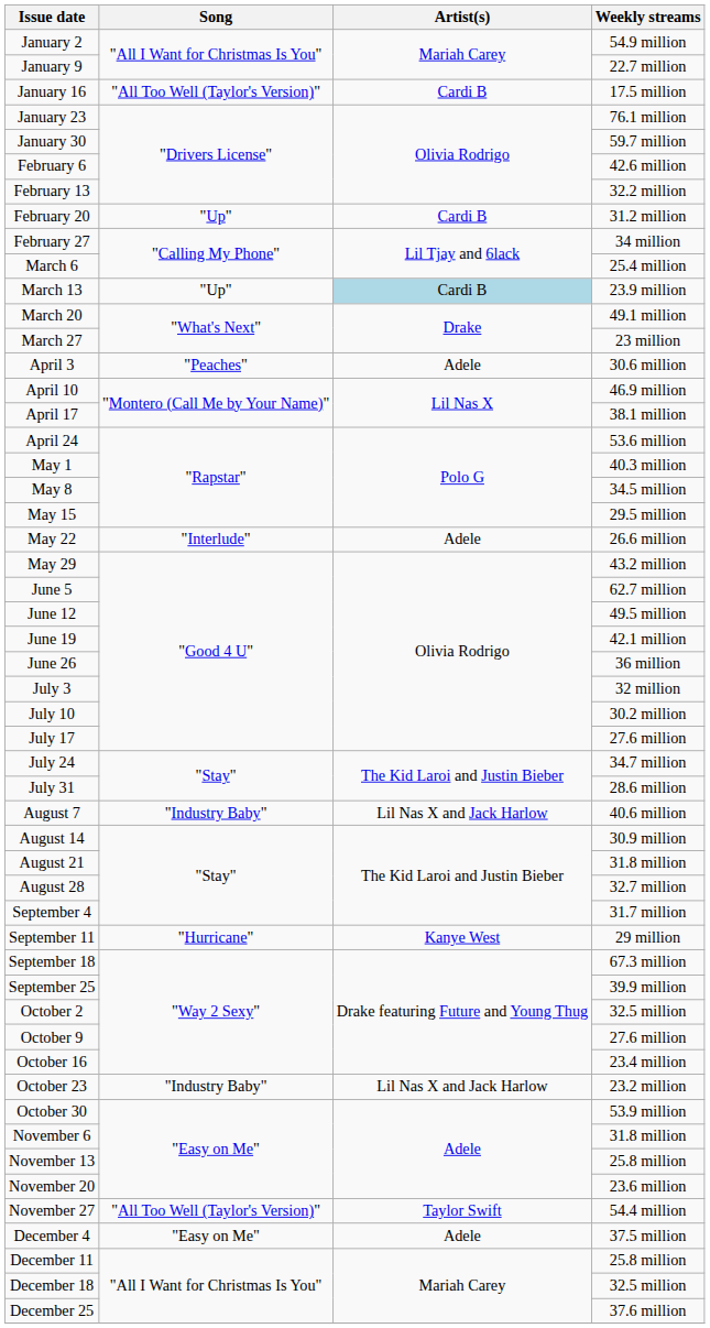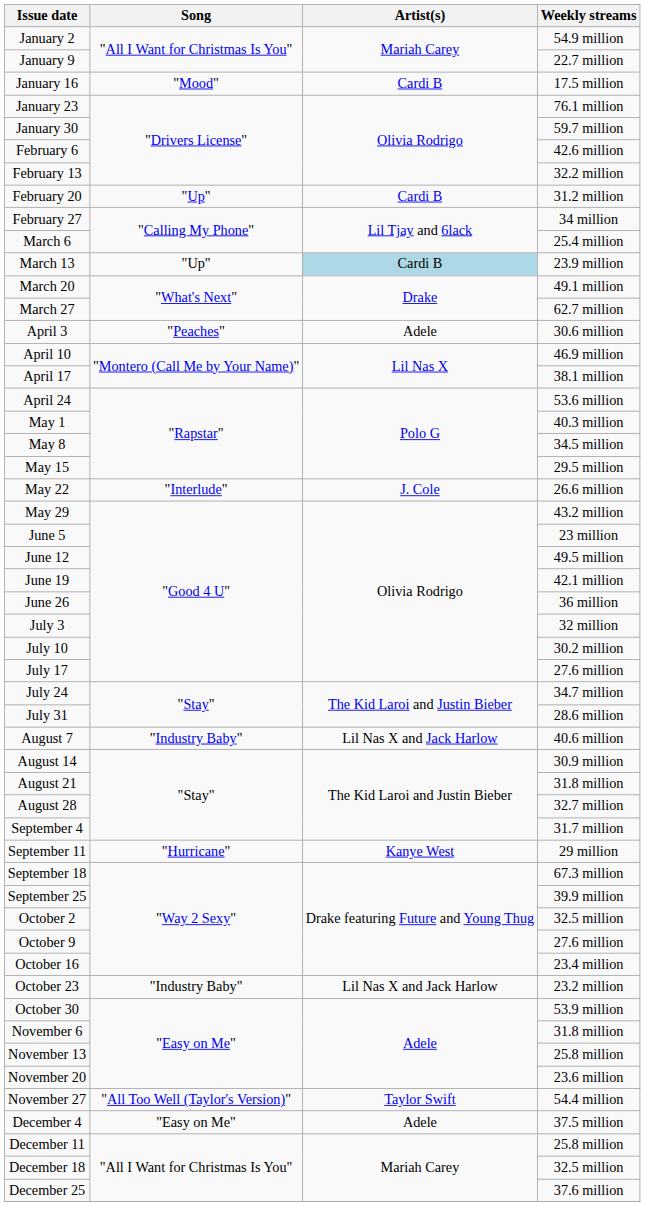 <table class="wikitable sortable" style="text-align: center;">
 <tr>
 <th>Issue date</th>
 <th>Song</th>
 <th>Artist(s)</th>
 <th>Weekly streams</th>
 </tr>
 <tr>
 <td>January 2</td>
 <td rowspan="2">"<a href='#'>All I Want for Christmas Is You</a>"</td>
 <td rowspan="2"><a href='#'>Mariah Carey</a></td>
 <td>54.9 million</td>
 </tr>
 <tr>
 <td>January 9</td>
 <td>22.7 million</td>
 </tr>
 <tr>
 <td>January 16</td>
-<td>"<a href='#'>All Too Well (Taylor's Version)</a>"</td>
+<td>"<a href='#'>Mood</a>"</td>
 <td><a href='#'>Cardi B</a></td>
 <td>17.5 million</td>
 </tr>
 <tr>
 <td>January 23</td>
 <td rowspan="4">"<a href='#'>Drivers License</a>"</td>
 <td rowspan="4"><a href='#'>Olivia Rodrigo</a></td>
 <td>76.1 million</td>
 </tr>
 <tr>
 <td>January 30</td>
 <td>59.7 million</td>
 </tr>
 <tr>
 <td>February 6</td>
 <td>42.6 million</td>
 </tr>
 <tr>
 <td>February 13</td>
 <td>32.2 million</td>
 </tr>
 <tr>
 <td>February 20</td>
 <td>"<a href='#'>Up</a>"</td>
 <td><a href='#'>Cardi B</a></td>
 <td>31.2 million</td>
 </tr>
 <tr>
 <td>February 27</td>
 <td rowspan="2">"<a href='#'>Calling My Phone</a>"</td>
 <td rowspan="2"><a href='#'>Lil Tjay</a> and <a href='#'>6lack</a></td>
 <td>34 million</td>
 </tr>
 <tr>
 <td>March 6</td>
 <td>25.4 million</td>
 </tr>
 <tr>
 <td>March 13</td>
 <td rowspan="1">"Up"</td>
 <td rowspan="1" style="background: lightblue;">Cardi B</td>
 <td>23.9 million</td>
 </tr>
 <tr>
 <td>March 20</td>
 <td rowspan="2">"<a href='#'>What's Next</a>"</td>
 <td rowspan="2"><a href='#'>Drake</a></td>
 <td>49.1 million</td>
 </tr>
 <tr>
 <td>March 27</td>
-<td>23 million</td>
+<td>62.7 million</td>
 </tr>
 <tr>
 <td>April 3</td>
 <td>"<a href='#'>Peaches</a>"</td>
 <td>Adele</td>
 <td>30.6 million</td>
 </tr>
 <tr>
 <td>April 10</td>
 <td rowspan="2">"<a href='#'>Montero (Call Me by Your Name)</a>"</td>
 <td rowspan="2"><a href='#'>Lil Nas X</a></td>
 <td>46.9 million</td>
 </tr>
 <tr>
 <td>April 17</td>
 <td>38.1 million</td>
 </tr>
 <tr>
 <td>April 24</td>
 <td rowspan="4">"<a href='#'>Rapstar</a>"</td>
 <td rowspan="4"><a href='#'>Polo G</a></td>
 <td>53.6 million</td>
 </tr>
 <tr>
 <td>May 1</td>
 <td>40.3 million</td>
 </tr>
 <tr>
 <td>May 8</td>
 <td>34.5 million</td>
 </tr>
 <tr>
 <td>May 15</td>
 <td>29.5 million</td>
 </tr>
 <tr>
 <td>May 22</td>
 <td>"<a href='#'>Interlude</a>"</td>
-<td>Adele</td>
+<td><a href='#'>J. Cole</a></td>
 <td>26.6 million</td>
 </tr>
 <tr>
 <td>May 29</td>
 <td rowspan="8">"<a href='#'>Good 4 U</a>"</td>
 <td rowspan="8">Olivia Rodrigo</td>
 <td>43.2 million</td>
 </tr>
 <tr>
 <td>June 5</td>
-<td>62.7 million</td>
+<td>23 million</td>
 </tr>
 <tr>
 <td>June 12</td>
 <td>49.5 million</td>
 </tr>
 <tr>
 <td>June 19</td>
 <td>42.1 million</td>
 </tr>
 <tr>
 <td>June 26</td>
 <td>36 million</td>
 </tr>
 <tr>
 <td>July 3</td>
 <td>32 million</td>
 </tr>
 <tr>
 <td>July 10</td>
 <td>30.2 million</td>
 </tr>
 <tr>
 <td>July 17</td>
 <td>27.6 million</td>
 </tr>
 <tr>
 <td>July 24</td>
 <td rowspan="2">"<a href='#'>Stay</a>"</td>
 <td rowspan="2"><a href='#'>The Kid Laroi</a> and <a href='#'>Justin Bieber</a></td>
 <td>34.7 million</td>
 </tr>
 <tr>
 <td>July 31</td>
 <td>28.6 million</td>
 </tr>
 <tr>
 <td>August 7</td>
 <td>"<a href='#'>Industry Baby</a>"</td>
 <td>Lil Nas X and <a href='#'>Jack Harlow</a></td>
 <td>40.6 million</td>
 </tr>
 <tr>
 <td>August 14</td>
 <td rowspan="4">"Stay"</td>
 <td rowspan="4">The Kid Laroi and Justin Bieber</td>
 <td>30.9 million</td>
 </tr>
 <tr>
 <td>August 21</td>
 <td>31.8 million</td>
 </tr>
 <tr>
 <td>August 28</td>
 <td>32.7 million</td>
 </tr>
 <tr>
 <td>September 4</td>
 <td>31.7 million</td>
 </tr>
 <tr>
 <td>September 11</td>
 <td>"<a href='#'>Hurricane</a>"</td>
 <td><a href='#'>Kanye West</a></td>
 <td>29 million</td>
 </tr>
 <tr>
 <td>September 18</td>
 <td rowspan="5">"<a href='#'>Way 2 Sexy</a>"</td>
 <td rowspan="5">Drake featuring <a href='#'>Future</a> and <a href='#'>Young Thug</a></td>
 <td>67.3 million</td>
 </tr>
 <tr>
 <td>September 25</td>
 <td>39.9 million</td>
 </tr>
 <tr>
 <td>October 2</td>
 <td>32.5 million</td>
 </tr>
 <tr>
 <td>October 9</td>
 <td>27.6 million</td>
 </tr>
 <tr>
 <td>October 16</td>
 <td>23.4 million</td>
 </tr>
 <tr>
 <td>October 23</td>
 <td>"Industry Baby"</td>
 <td>Lil Nas X and Jack Harlow</td>
 <td>23.2 million</td>
 </tr>
 <tr>
 <td>October 30</td>
 <td rowspan="4">"<a href='#'>Easy on Me</a>"</td>
 <td rowspan="4"><a href='#'>Adele</a></td>
 <td>53.9 million</td>
 </tr>
 <tr>
 <td>November 6</td>
 <td>31.8 million</td>
 </tr>
 <tr>
 <td>November 13</td>
 <td>25.8 million</td>
 </tr>
 <tr>
 <td>November 20</td>
 <td>23.6 million</td>
 </tr>
 <tr>
 <td>November 27</td>
 <td>"<a href='#'>All Too Well (Taylor's Version)</a>"</td>
 <td><a href='#'>Taylor Swift</a></td>
 <td>54.4 million</td>
 </tr>
 <tr>
 <td>December 4</td>
 <td>"Easy on Me"</td>
 <td>Adele</td>
 <td>37.5 million</td>
 </tr>
 <tr>
 <td>December 11</td>
 <td rowspan="3">"All I Want for Christmas Is You"</td>
 <td rowspan="3">Mariah Carey</td>
 <td>25.8 million</td>
 </tr>
 <tr>
 <td>December 18</td>
 <td>32.5 million</td>
 </tr>
 <tr>
 <td>December 25</td>
 <td>37.6 million</td>
 </tr>
 <tr>
 </tr>
 </table>
